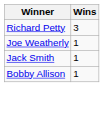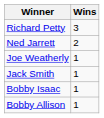 <table class="wikitable">
 <tr>
 <th>Winner</th>
 <th>Wins</th>
 </tr>
 <tr>
 <td><a href='#'>Richard Petty</a></td>
 <td>3</td>
 </tr>
 <tr>
+<td><a href='#'>Ned Jarrett</a></td>
+<td>2</td>
+</tr>
+<tr>
 <td><a href='#'>Joe Weatherly</a></td>
 <td>1</td>
 </tr>
 <tr>
 <td><a href='#'>Jack Smith</a></td>
 <td>1</td>
 </tr>
 <tr>
+<td><a href='#'>Bobby Isaac</a></td>
+<td>1</td>
+</tr>
+<tr>
 <td><a href='#'>Bobby Allison</a></td>
 <td>1</td>
 </tr>
 </table>
